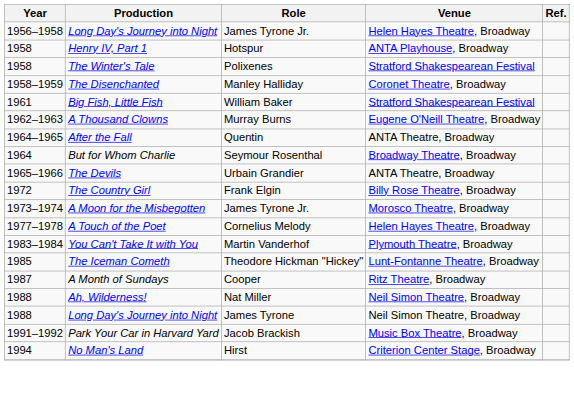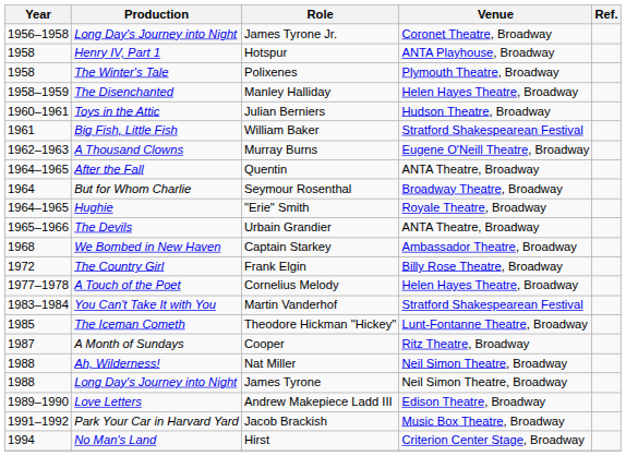 <table class="wikitable">
 <tr>
 <th>Year</th>
 <th>Production</th>
 <th>Role</th>
 <th>Venue</th>
 <th class="unsortable">Ref.</th>
 </tr>
 <tr>
 <td>1956–1958</td>
 <td><em><a href='#'>Long Day's Journey into Night</a></em></td>
 <td>James Tyrone Jr.</td>
-<td><a href='#'>Helen Hayes Theatre</a>, Broadway</td>
+<td><a href='#'>Coronet Theatre</a>, Broadway</td>
 <td></td>
 </tr>
 <tr>
 <td>1958</td>
 <td><em><a href='#'>Henry IV, Part 1</a></em></td>
 <td>Hotspur</td>
 <td><a href='#'>ANTA Playhouse</a>, Broadway</td>
 <td></td>
 </tr>
 <tr>
 <td>1958</td>
 <td><em><a href='#'>The Winter's Tale</a></em></td>
 <td>Polixenes</td>
-<td><a href='#'>Stratford Shakespearean Festival</a></td>
+<td><a href='#'>Plymouth Theatre</a>, Broadway</td>
 <td></td>
 </tr>
 <tr>
 <td>1958–1959</td>
 <td><em><a href='#'>The Disenchanted</a></em></td>
 <td>Manley Halliday</td>
-<td><a href='#'>Coronet Theatre</a>, Broadway</td>
+<td><a href='#'>Helen Hayes Theatre</a>, Broadway</td>
+<td></td>
+</tr>
+<tr>
+<td>1960–1961</td>
+<td><em><a href='#'>Toys in the Attic</a></em></td>
+<td>Julian Berniers</td>
+<td><a href='#'>Hudson Theatre</a>, Broadway</td>
 <td></td>
 </tr>
 <tr>
 <td>1961</td>
 <td><em><a href='#'>Big Fish, Little Fish</a></em></td>
 <td>William Baker</td>
 <td><a href='#'>Stratford Shakespearean Festival</a></td>
 <td></td>
 </tr>
 <tr>
 <td>1962–1963</td>
 <td><em><a href='#'>A Thousand Clowns</a></em></td>
 <td>Murray Burns</td>
 <td><a href='#'>Eugene O'Neill Theatre</a>, Broadway</td>
 <td></td>
 </tr>
 <tr>
 <td>1964–1965</td>
 <td><em><a href='#'>After the Fall</a></em></td>
 <td>Quentin</td>
 <td>ANTA Theatre, Broadway</td>
 <td></td>
 </tr>
 <tr>
 <td>1964</td>
 <td><em>But for Whom Charlie</em></td>
 <td>Seymour Rosenthal</td>
 <td><a href='#'>Broadway Theatre</a>, Broadway</td>
 <td></td>
 </tr>
 <tr>
+<td>1964–1965</td>
+<td><em><a href='#'>Hughie</a></em></td>
+<td>"Erie" Smith</td>
+<td><a href='#'>Royale Theatre</a>, Broadway</td>
+<td></td>
+</tr>
+<tr>
 <td>1965–1966</td>
 <td><em><a href='#'>The Devils</a></em></td>
 <td>Urbain Grandier</td>
 <td>ANTA Theatre, Broadway</td>
 <td></td>
 </tr>
 <tr>
+<td>1968</td>
+<td><em><a href='#'>We Bombed in New Haven</a></em></td>
+<td>Captain Starkey</td>
+<td><a href='#'>Ambassador Theatre</a>, Broadway</td>
+<td></td>
+</tr>
+<tr>
 <td>1972</td>
 <td><em><a href='#'>The Country Girl</a></em></td>
 <td>Frank Elgin</td>
 <td><a href='#'>Billy Rose Theatre</a>, Broadway</td>
-<td></td>
-</tr>
-<tr>
-<td>1973–1974</td>
-<td><em><a href='#'>A Moon for the Misbegotten</a></em></td>
-<td>James Tyrone Jr.</td>
-<td><a href='#'>Morosco Theatre</a>, Broadway</td>
 <td></td>
 </tr>
 <tr>
 <td>1977–1978</td>
 <td><em><a href='#'>A Touch of the Poet</a></em></td>
 <td>Cornelius Melody</td>
 <td><a href='#'>Helen Hayes Theatre</a>, Broadway</td>
 <td></td>
 </tr>
 <tr>
 <td>1983–1984</td>
 <td><em><a href='#'>You Can't Take It with You</a></em></td>
 <td>Martin Vanderhof</td>
-<td><a href='#'>Plymouth Theatre</a>, Broadway</td>
+<td><a href='#'>Stratford Shakespearean Festival</a></td>
 <td></td>
 </tr>
 <tr>
 <td>1985</td>
 <td><em><a href='#'>The Iceman Cometh</a></em></td>
 <td>Theodore Hickman "Hickey"</td>
 <td><a href='#'>Lunt-Fontanne Theatre</a>, Broadway</td>
 <td></td>
 </tr>
 <tr>
 <td>1987</td>
 <td><em>A Month of Sundays</em></td>
 <td>Cooper</td>
 <td><a href='#'>Ritz Theatre</a>, Broadway</td>
 <td></td>
 </tr>
 <tr>
 <td>1988</td>
 <td><em><a href='#'>Ah, Wilderness!</a></em></td>
 <td>Nat Miller</td>
 <td><a href='#'>Neil Simon Theatre</a>, Broadway</td>
 <td></td>
 </tr>
 <tr>
 <td>1988</td>
 <td><em><a href='#'>Long Day's Journey into Night</a></em></td>
 <td>James Tyrone</td>
 <td>Neil Simon Theatre, Broadway</td>
 <td></td>
 </tr>
 <tr>
+<td>1989–1990</td>
+<td><em><a href='#'>Love Letters</a></em></td>
+<td>Andrew Makepiece Ladd III</td>
+<td><a href='#'>Edison Theatre</a>, Broadway</td>
+<td></td>
+</tr>
+<tr>
 <td>1991–1992</td>
 <td><em>Park Your Car in Harvard Yard</em></td>
 <td>Jacob Brackish</td>
 <td><a href='#'>Music Box Theatre</a>, Broadway</td>
 <td></td>
 </tr>
 <tr>
 <td>1994</td>
 <td><em><a href='#'>No Man's Land</a></em></td>
 <td>Hirst</td>
 <td><a href='#'>Criterion Center Stage</a>, Broadway</td>
 <td></td>
 </tr>
 <tr>
 </tr>
 </table>
